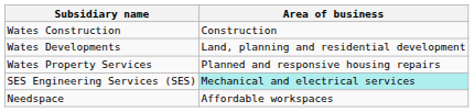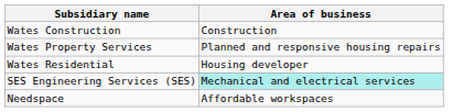 <table class="wikitable">
 <tr>
 <th>Subsidiary name</th>
 <th>Area of business</th>
 </tr>
 <tr>
 <td>Wates Construction</td>
 <td>Construction</td>
 </tr>
 <tr>
-<td>Wates Developments</td>
-<td>Land, planning and residential development</td>
+<td>Wates Property Services</td>
+<td>Planned and responsive housing repairs</td>
 </tr>
 <tr>
-<td>Wates Property Services</td>
-<td>Planned and responsive housing repairs</td>
+<td>Wates Residential</td>
+<td>Housing developer</td>
 </tr>
 <tr>
 <td>SES Engineering Services (SES)</td>
 <td style="background: paleturquoise;">Mechanical and electrical services</td>
 </tr>
 <tr>
 <td>Needspace</td>
 <td>Affordable workspaces</td>
 </tr>
 </table>
